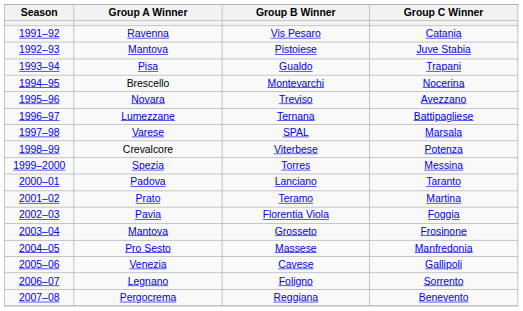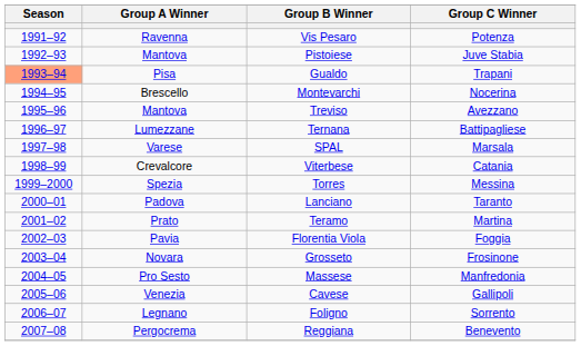 <table class="wikitable" style="text-align: center">
 <tr>
 </tr>
 <tr>
 <th>Season</th>
 <th>Group A Winner</th>
 <th>Group B Winner</th>
 <th>Group C Winner</th>
 </tr>
 <tr>
 <th width=100></th>
 <th width=220></th>
 <th width=220></th>
 <th width=220></th>
 </tr>
 <tr>
 <td><a href='#'>1991–92</a></td>
 <td><a href='#'>Ravenna</a></td>
 <td><a href='#'>Vis Pesaro</a></td>
-<td><a href='#'>Catania</a></td>
+<td><a href='#'>Potenza</a></td>
 </tr>
 <tr>
 <td><a href='#'>1992–93</a></td>
 <td><a href='#'>Mantova</a></td>
 <td><a href='#'>Pistoiese</a></td>
 <td><a href='#'>Juve Stabia</a></td>
 </tr>
 <tr>
-<td><a href='#'>1993–94</a></td>
+<td style="background: lightsalmon;"><a href='#'>1993–94</a></td>
 <td><a href='#'>Pisa</a></td>
 <td><a href='#'>Gualdo</a></td>
 <td><a href='#'>Trapani</a></td>
 </tr>
 <tr>
 <td><a href='#'>1994–95</a></td>
 <td>Brescello</td>
 <td><a href='#'>Montevarchi</a></td>
 <td><a href='#'>Nocerina</a></td>
 </tr>
 <tr>
 <td><a href='#'>1995–96</a></td>
-<td><a href='#'>Novara</a></td>
+<td><a href='#'>Mantova</a></td>
 <td><a href='#'>Treviso</a></td>
 <td><a href='#'>Avezzano</a></td>
 </tr>
 <tr>
 <td><a href='#'>1996–97</a></td>
 <td><a href='#'>Lumezzane</a></td>
 <td><a href='#'>Ternana</a></td>
 <td><a href='#'>Battipagliese</a></td>
 </tr>
 <tr>
 <td><a href='#'>1997–98</a></td>
 <td><a href='#'>Varese</a></td>
 <td><a href='#'>SPAL</a></td>
 <td><a href='#'>Marsala</a></td>
 </tr>
 <tr>
 <td><a href='#'>1998–99</a></td>
 <td>Crevalcore</td>
 <td><a href='#'>Viterbese</a></td>
-<td><a href='#'>Potenza</a></td>
+<td><a href='#'>Catania</a></td>
 </tr>
 <tr>
 <td><a href='#'>1999–2000</a></td>
 <td><a href='#'>Spezia</a></td>
 <td><a href='#'>Torres</a></td>
 <td><a href='#'>Messina</a></td>
 </tr>
 <tr>
 <td><a href='#'>2000–01</a></td>
 <td><a href='#'>Padova</a></td>
 <td><a href='#'>Lanciano</a></td>
 <td><a href='#'>Taranto</a></td>
 </tr>
 <tr>
 <td><a href='#'>2001–02</a></td>
 <td><a href='#'>Prato</a></td>
 <td><a href='#'>Teramo</a></td>
 <td><a href='#'>Martina</a></td>
 </tr>
 <tr>
 <td><a href='#'>2002–03</a></td>
 <td><a href='#'>Pavia</a></td>
 <td><a href='#'>Florentia Viola</a></td>
 <td><a href='#'>Foggia</a></td>
 </tr>
 <tr>
 <td><a href='#'>2003–04</a></td>
-<td><a href='#'>Mantova</a></td>
+<td><a href='#'>Novara</a></td>
 <td><a href='#'>Grosseto</a></td>
 <td><a href='#'>Frosinone</a></td>
 </tr>
 <tr>
 <td><a href='#'>2004–05</a></td>
 <td><a href='#'>Pro Sesto</a></td>
 <td><a href='#'>Massese</a></td>
 <td><a href='#'>Manfredonia</a></td>
 </tr>
 <tr>
 <td><a href='#'>2005–06</a></td>
 <td><a href='#'>Venezia</a></td>
 <td><a href='#'>Cavese</a></td>
 <td><a href='#'>Gallipoli</a></td>
 </tr>
 <tr>
 <td><a href='#'>2006–07</a></td>
 <td><a href='#'>Legnano</a></td>
 <td><a href='#'>Foligno</a></td>
 <td><a href='#'>Sorrento</a></td>
 </tr>
 <tr>
 <td><a href='#'>2007–08</a></td>
 <td><a href='#'>Pergocrema</a></td>
 <td><a href='#'>Reggiana</a></td>
 <td><a href='#'>Benevento</a></td>
 </tr>
 <tr>
 </tr>
 </table>
